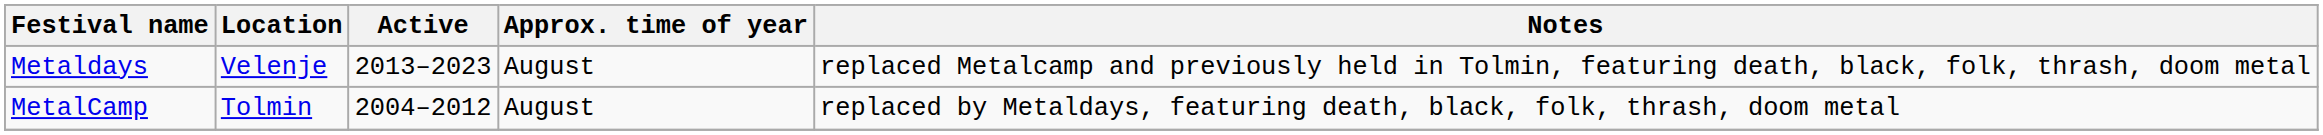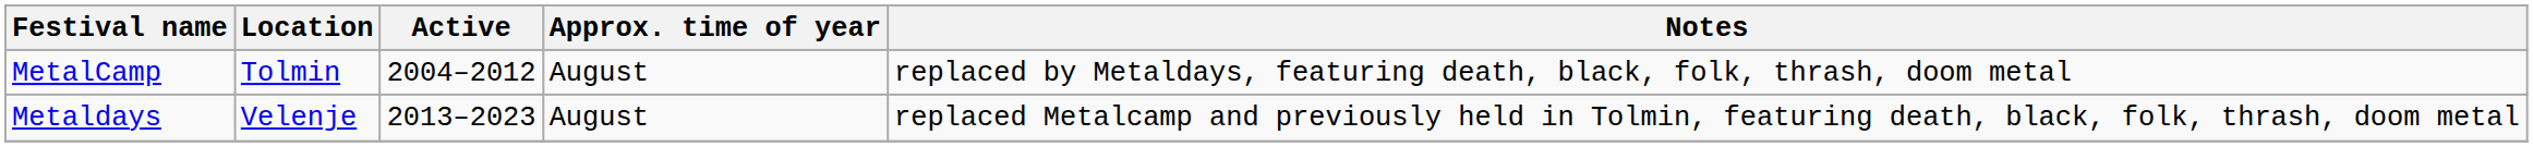 <table class="wikitable sortable">
 <tr>
 <th>Festival name</th>
 <th class="unsortable">Location</th>
 <th>Active</th>
 <th class="wikitable sortable">Approx. time of year</th>
 <th class="unsortable">Notes</th>
 </tr>
 <tr>
+<td><a href='#'>MetalCamp</a></td>
+<td><a href='#'>Tolmin</a></td>
+<td>2004–2012</td>
+<td>August</td>
+<td>replaced by Metaldays, featuring death, black, folk, thrash, doom metal</td>
+</tr>
+<tr>
 <td><a href='#'>Metaldays</a></td>
 <td><a href='#'>Velenje</a></td>
 <td>2013–2023</td>
 <td>August</td>
 <td>replaced Metalcamp and previously held in Tolmin, featuring death, black, folk, thrash, doom metal</td>
 </tr>
 <tr>
-<td><a href='#'>MetalCamp</a></td>
-<td><a href='#'>Tolmin</a></td>
-<td>2004–2012</td>
-<td>August</td>
-<td>replaced by Metaldays, featuring death, black, folk, thrash, doom metal</td>
-</tr>
-<tr>
 </tr>
 </table>
